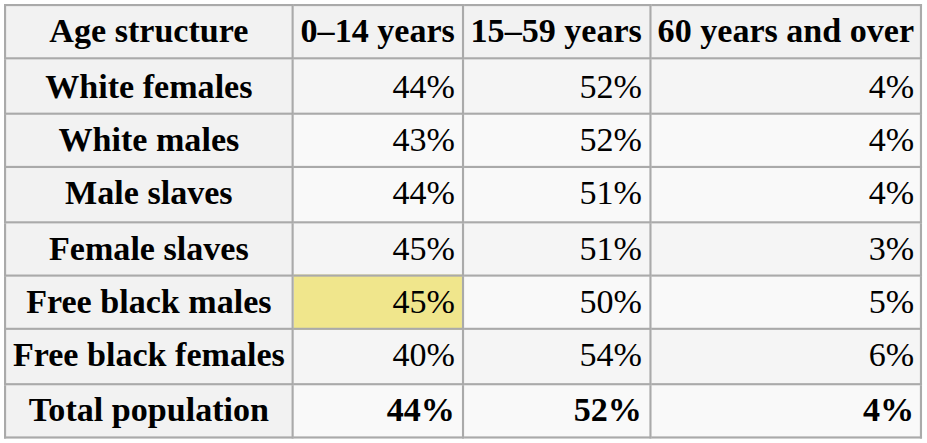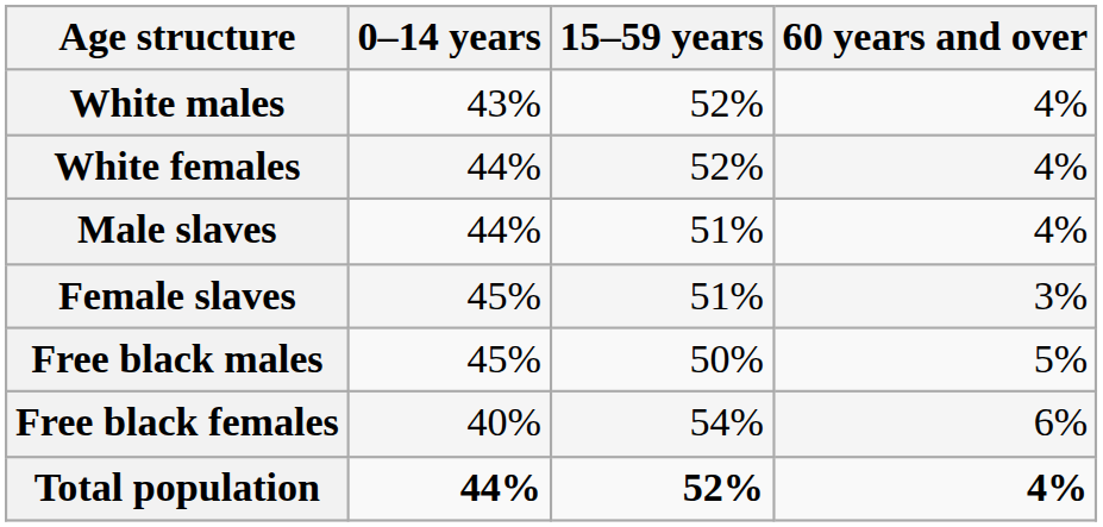 <table class="wikitable plainrowheaders" style="clear: both; text-align: right;">
 <tr>
 <th scope="col">Age structure</th>
 <th scope="col">0–14 years</th>
 <th scope="col">15–59 years</th>
 <th scope="col">60 years and over</th>
 </tr>
+<tr>
+<th scope="row">White males</th>
+<td>43%</td>
+<td>52%</td>
+<td>4%</td>
+</tr>
 <tr style="background: #f5f5f5;">
 <th scope="row">White females</th>
 <td>44%</td>
-<td>52%</td>
-<td>4%</td>
-</tr>
-<tr>
-<th scope="row">White males</th>
-<td>43%</td>
 <td>52%</td>
 <td>4%</td>
 </tr>
 <tr>
 <th scope="row">Male slaves</th>
 <td>44%</td>
 <td>51%</td>
 <td>4%</td>
 </tr>
 <tr style="background: #f5f5f5;">
 <th scope="row">Female slaves</th>
 <td>45%</td>
 <td>51%</td>
 <td>3%</td>
 </tr>
 <tr>
 <th scope="row">Free black males</th>
-<td style="background: khaki;">45%</td>
+<td>45%</td>
 <td>50%</td>
 <td>5%</td>
 </tr>
 <tr style="background: #f5f5f5;">
 <th scope="row">Free black females</th>
 <td>40%</td>
 <td>54%</td>
 <td>6%</td>
 </tr>
 <tr style="background: #f9f9f9; font-weight: bold;">
 <th scope="row"><strong>Total population</strong></th>
 <td>44%</td>
 <td>52%</td>
 <td>4%</td>
 </tr>
 </table>
